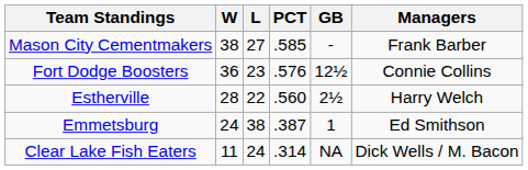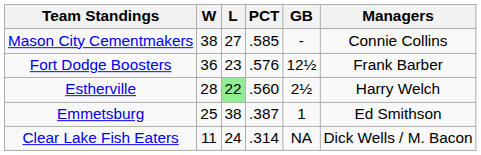 <table class="wikitable">
 <tr>
 <th>Team Standings</th>
 <th>W</th>
 <th>L</th>
 <th>PCT</th>
 <th>GB</th>
 <th>Managers</th>
 </tr>
 <tr align=center>
 <td><a href='#'>Mason City Cementmakers</a></td>
 <td>38</td>
 <td>27</td>
 <td>.585</td>
 <td>-</td>
-<td>Frank Barber</td>
+<td>Connie Collins</td>
 </tr>
 <tr align=center>
 <td><a href='#'>Fort Dodge Boosters</a></td>
 <td>36</td>
 <td>23</td>
 <td>.576</td>
 <td>12½</td>
-<td>Connie Collins</td>
+<td>Frank Barber</td>
 </tr>
 <tr align=center>
 <td><a href='#'>Estherville</a></td>
 <td>28</td>
-<td>22</td>
+<td style="background: lightgreen;">22</td>
 <td>.560</td>
 <td>2½</td>
 <td>Harry Welch</td>
 </tr>
 <tr align=center>
 <td><a href='#'>Emmetsburg</a></td>
-<td>24</td>
+<td>25</td>
 <td>38</td>
 <td>.387</td>
 <td>1</td>
 <td>Ed Smithson</td>
 </tr>
 <tr align=center>
 <td><a href='#'>Clear Lake Fish Eaters</a></td>
 <td>11</td>
 <td>24</td>
 <td>.314</td>
 <td>NA</td>
 <td>Dick Wells / M. Bacon</td>
 </tr>
 </table>
